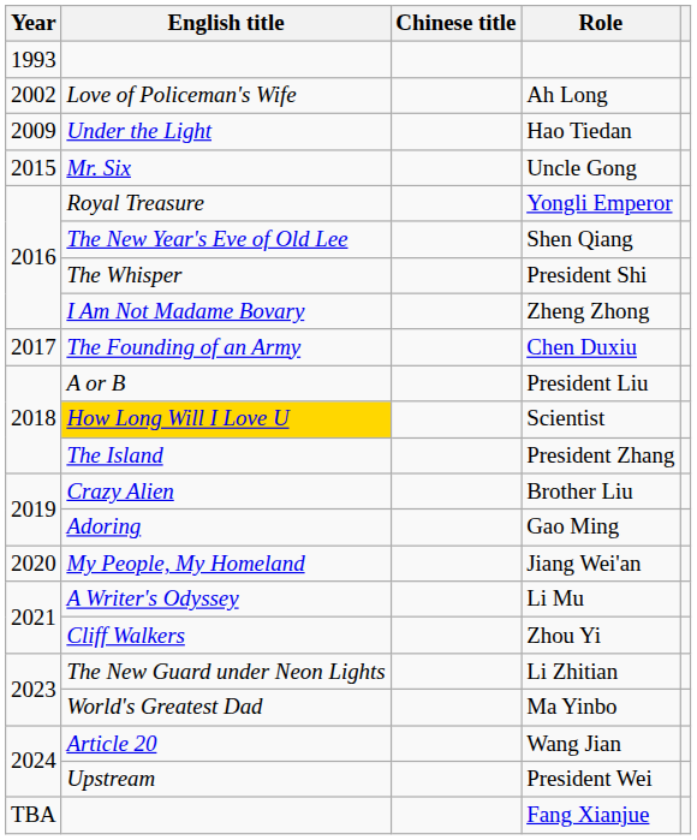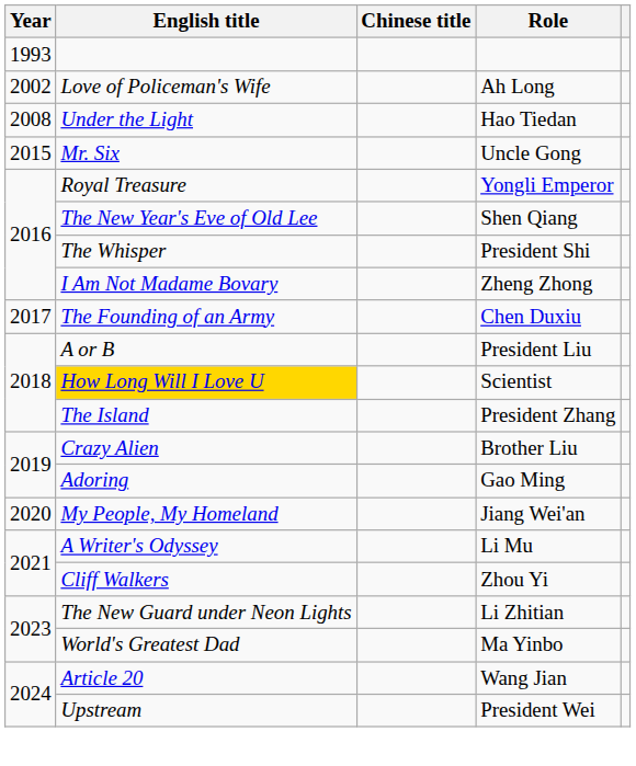 <table class="wikitable">
 <tr>
 <th>Year</th>
 <th>English title</th>
 <th>Chinese title</th>
 <th>Role</th>
 <th></th>
 </tr>
 <tr>
 <td>1993</td>
 <td></td>
 <td></td>
 <td></td>
 <td></td>
 </tr>
 <tr>
 <td>2002</td>
 <td><em>Love of Policeman's Wife</em></td>
 <td></td>
 <td>Ah Long</td>
 <td></td>
 </tr>
 <tr>
-<td>2009</td>
+<td>2008</td>
 <td><em><a href='#'>Under the Light</a></em></td>
 <td></td>
 <td>Hao Tiedan</td>
 <td></td>
 </tr>
 <tr>
 <td>2015</td>
 <td><em><a href='#'>Mr. Six</a></em></td>
 <td></td>
 <td>Uncle Gong</td>
 <td></td>
 </tr>
 <tr>
 <td rowspan="4">2016</td>
 <td><em>Royal Treasure</em></td>
 <td></td>
 <td><a href='#'>Yongli Emperor</a></td>
 <td></td>
 </tr>
 <tr>
 <td><em><a href='#'>The New Year's Eve of Old Lee</a></em></td>
 <td></td>
 <td>Shen Qiang</td>
 <td></td>
 </tr>
 <tr>
 <td><em>The Whisper</em></td>
 <td></td>
 <td>President Shi</td>
 <td></td>
 </tr>
 <tr>
 <td><em><a href='#'>I Am Not Madame Bovary</a></em></td>
 <td></td>
 <td>Zheng Zhong</td>
 <td></td>
 </tr>
 <tr>
 <td>2017</td>
 <td><em><a href='#'>The Founding of an Army</a></em></td>
 <td></td>
 <td><a href='#'>Chen Duxiu</a></td>
 <td></td>
 </tr>
 <tr>
 <td rowspan="3">2018</td>
 <td><em>A or B</em></td>
 <td></td>
 <td>President Liu</td>
 <td></td>
 </tr>
 <tr>
 <td style="background: gold;"><em><a href='#'>How Long Will I Love U</a></em></td>
 <td></td>
 <td>Scientist</td>
 <td></td>
 </tr>
 <tr>
 <td><em><a href='#'>The Island</a></em></td>
 <td></td>
 <td>President Zhang</td>
 <td></td>
 </tr>
 <tr>
 <td rowspan="2">2019</td>
 <td><em><a href='#'>Crazy Alien</a></em></td>
 <td></td>
 <td>Brother Liu</td>
 <td></td>
 </tr>
 <tr>
 <td><em><a href='#'>Adoring</a></em></td>
 <td></td>
 <td>Gao Ming</td>
 <td></td>
 </tr>
 <tr>
 <td>2020</td>
 <td><em><a href='#'>My People, My Homeland</a></em></td>
 <td></td>
 <td>Jiang Wei'an</td>
 <td></td>
 </tr>
 <tr>
 <td rowspan="2">2021</td>
 <td><em><a href='#'>A Writer's Odyssey</a></em></td>
 <td></td>
 <td>Li Mu</td>
 <td></td>
 </tr>
 <tr>
 <td><em><a href='#'>Cliff Walkers</a></em></td>
 <td></td>
 <td>Zhou Yi</td>
 <td></td>
 </tr>
 <tr>
 <td rowspan="2">2023</td>
 <td><em>The New Guard under Neon Lights</em></td>
 <td></td>
 <td>Li Zhitian</td>
 <td></td>
 </tr>
 <tr>
 <td><em>World's Greatest Dad</em></td>
 <td></td>
 <td>Ma Yinbo</td>
 <td></td>
 </tr>
 <tr>
 <td rowspan="2">2024</td>
 <td><em><a href='#'>Article 20</a></em></td>
 <td></td>
 <td>Wang Jian</td>
 <td></td>
 </tr>
 <tr>
 <td><em>Upstream</em></td>
 <td></td>
 <td>President Wei</td>
 <td></td>
 </tr>
-<tr>
-<td>TBA</td>
-<td></td>
-<td></td>
-<td><a href='#'>Fang Xianjue</a></td>
-<td></td>
-</tr>
 </table>
